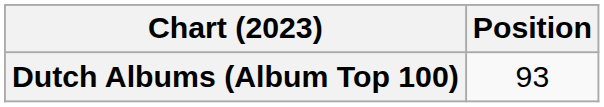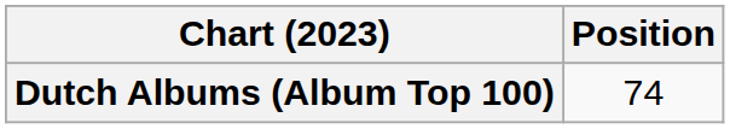 <table class="wikitable plainrowheaders" style="text-align:center">
 <tr>
 <th scope="col">Chart (2023)</th>
 <th scope="col">Position</th>
 </tr>
 <tr>
 <th scope="row">Dutch Albums (Album Top 100)</th>
-<td>93</td>
+<td>74</td>
 </tr>
 </table>
